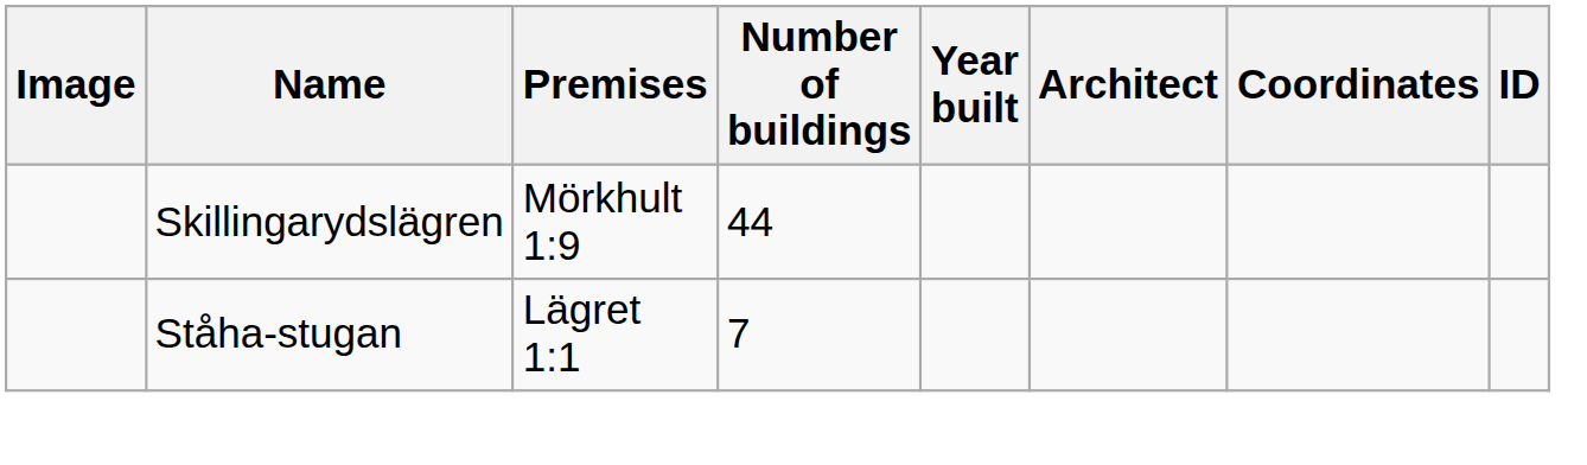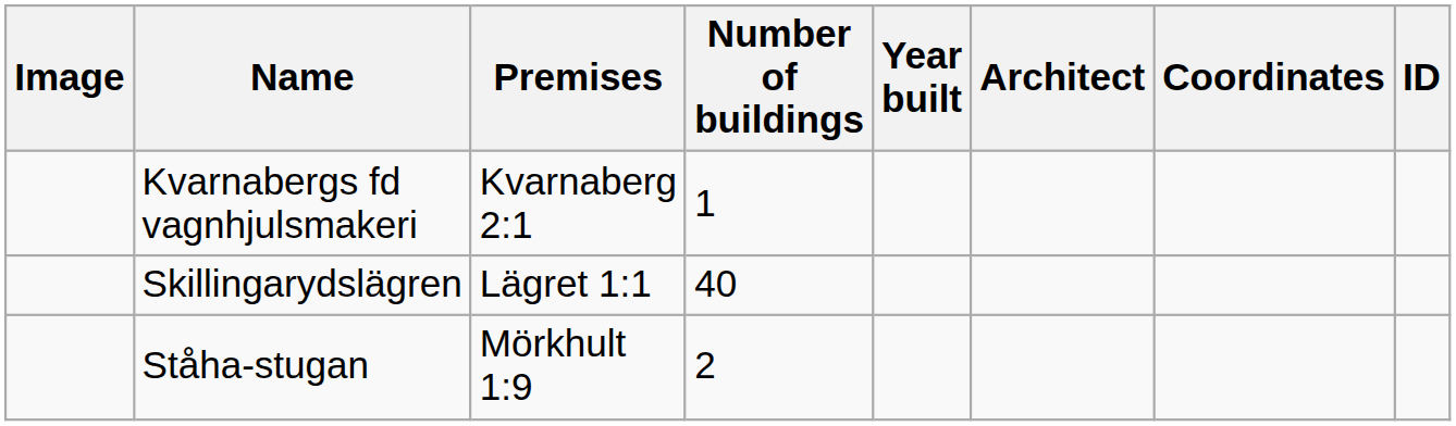 <table class="wikitable" width="95%">
 <tr>
 <th width="150">Image</th>
 <th>Name</th>
 <th>Premises</th>
 <th width="75">Number of<br>buildings</th>
 <th width="120">Year built</th>
 <th>Architect</th>
 <th width="170">Coordinates</th>
 <th width="120">ID</th>
 </tr>
 <tr>
 <td></td>
+<td>Kvarnabergs fd vagnhjulsmakeri</td>
+<td>Kvarnaberg 2:1</td>
+<td>1</td>
+<td></td>
+<td></td>
+<td></td>
+<td></td>
+</tr>
+<tr>
+<td></td>
 <td>Skillingarydslägren</td>
-<td>Mörkhult 1:9</td>
-<td>44</td>
+<td>Lägret 1:1</td>
+<td>40</td>
 <td></td>
 <td></td>
 <td></td>
 <td></td>
 </tr>
 <tr>
 <td></td>
 <td>Ståha-stugan</td>
-<td>Lägret 1:1</td>
-<td>7</td>
+<td>Mörkhult 1:9</td>
+<td>2</td>
 <td></td>
 <td></td>
 <td></td>
 <td></td>
 </tr>
 </table>
